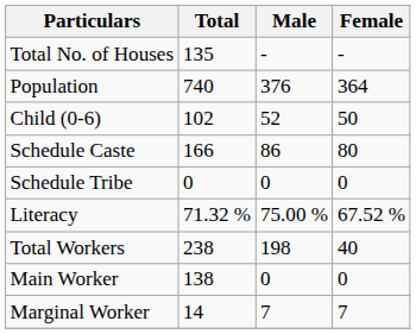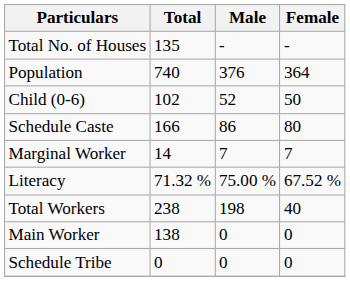 <table class="wikitable sortable">
 <tr>
 <th>Particulars</th>
 <th>Total</th>
 <th>Male</th>
 <th>Female</th>
 </tr>
 <tr>
 <td>Total No. of Houses</td>
 <td>135</td>
 <td>-</td>
 <td>-</td>
 </tr>
 <tr>
 <td>Population</td>
 <td>740</td>
 <td>376</td>
 <td>364</td>
 </tr>
 <tr>
 <td>Child (0-6)</td>
 <td>102</td>
 <td>52</td>
 <td>50</td>
 </tr>
 <tr>
 <td>Schedule Caste</td>
 <td>166</td>
 <td>86</td>
 <td>80</td>
 </tr>
 <tr>
-<td>Schedule Tribe</td>
-<td>0</td>
-<td>0</td>
-<td>0</td>
+<td>Marginal Worker</td>
+<td>14</td>
+<td>7</td>
+<td>7</td>
 </tr>
 <tr>
 <td>Literacy</td>
 <td>71.32 %</td>
 <td>75.00 %</td>
 <td>67.52 %</td>
 </tr>
 <tr>
 <td>Total Workers</td>
 <td>238</td>
 <td>198</td>
 <td>40</td>
 </tr>
 <tr>
 <td>Main Worker</td>
 <td>138</td>
 <td>0</td>
 <td>0</td>
 </tr>
 <tr>
-<td>Marginal Worker</td>
-<td>14</td>
-<td>7</td>
-<td>7</td>
+<td>Schedule Tribe</td>
+<td>0</td>
+<td>0</td>
+<td>0</td>
 </tr>
 <tr>
 </tr>
 </table>
